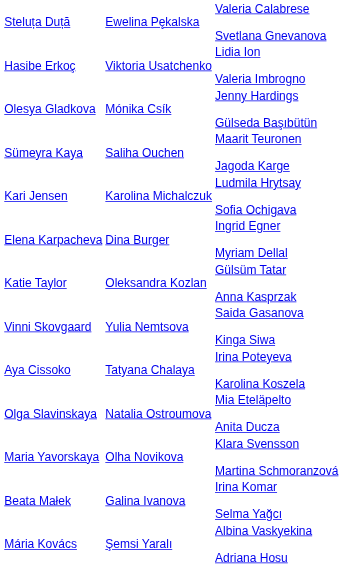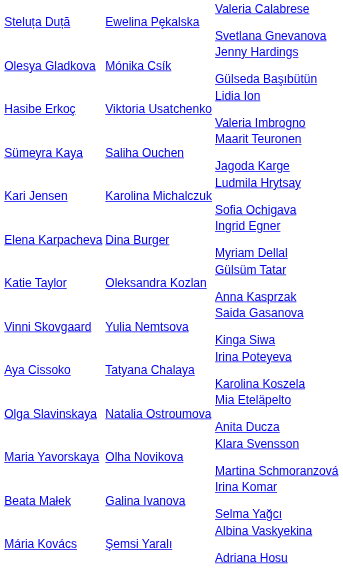 <table>
 <tr>
 <td align="center"><strong></strong></td>
 <td> <a href='#'>Steluța Duță</a></td>
 <td> <a href='#'>Ewelina Pękalska</a></td>
 <td> <a href='#'>Valeria Calabrese</a><br><br> <a href='#'>Svetlana Gnevanova</a></td>
 </tr>
 <tr>
 <td align="center"><strong></strong></td>
+<td> <a href='#'>Olesya Gladkova</a></td>
+<td> <a href='#'>Mónika Csík</a></td>
+<td> <a href='#'>Jenny Hardings</a><br><br> <a href='#'>Gülseda Başıbütün</a></td>
+</tr>
+<tr>
+<td align="center"><strong></strong></td>
 <td> <a href='#'>Hasibe Erkoç</a></td>
 <td> <a href='#'>Viktoria Usatchenko</a></td>
 <td> <a href='#'>Lidia Ion</a><br><br> <a href='#'>Valeria Imbrogno</a></td>
-</tr>
-<tr>
-<td align="center"><strong></strong></td>
-<td> <a href='#'>Olesya Gladkova</a></td>
-<td> <a href='#'>Mónika Csík</a></td>
-<td> <a href='#'>Jenny Hardings</a><br><br> <a href='#'>Gülseda Başıbütün</a></td>
 </tr>
 <tr>
 <td align="center"><strong></strong></td>
 <td> <a href='#'>Sümeyra Kaya</a></td>
 <td> <a href='#'>Saliha Ouchen</a></td>
 <td> <a href='#'>Maarit Teuronen</a><br><br> <a href='#'>Jagoda Karge</a></td>
 </tr>
 <tr>
 <td align="center"><strong></strong></td>
 <td> <a href='#'>Kari Jensen</a></td>
 <td> <a href='#'>Karolina Michalczuk</a></td>
 <td> <a href='#'>Ludmila Hrytsay</a><br><br> <a href='#'>Sofia Ochigava</a></td>
 </tr>
 <tr>
 <td align="center"><strong></strong></td>
 <td> <a href='#'>Elena Karpacheva</a></td>
 <td> <a href='#'>Dina Burger</a></td>
 <td> <a href='#'>Ingrid Egner</a><br><br> <a href='#'>Myriam Dellal</a></td>
 </tr>
 <tr>
 <td align="center"><strong></strong></td>
 <td> <a href='#'>Katie Taylor</a></td>
 <td> <a href='#'>Oleksandra Kozlan</a></td>
 <td> <a href='#'>Gülsüm Tatar</a><br><br> <a href='#'>Anna Kasprzak</a></td>
 </tr>
 <tr>
 <td align="center"><strong></strong></td>
 <td> <a href='#'>Vinni Skovgaard</a></td>
 <td> <a href='#'>Yulia Nemtsova</a></td>
 <td> <a href='#'>Saida Gasanova</a><br><br> <a href='#'>Kinga Siwa</a></td>
 </tr>
 <tr>
 <td align="center"><strong></strong></td>
 <td> <a href='#'>Aya Cissoko</a></td>
 <td> <a href='#'>Tatyana Chalaya</a></td>
 <td> <a href='#'>Irina Poteyeva</a><br><br> <a href='#'>Karolina Koszela</a></td>
 </tr>
 <tr>
 <td align="center"><strong></strong></td>
 <td> <a href='#'>Olga Slavinskaya</a></td>
 <td> <a href='#'>Natalia Ostroumova</a></td>
 <td> <a href='#'>Mia Eteläpelto</a><br><br> <a href='#'>Anita Ducza</a></td>
 </tr>
 <tr>
 <td align="center"><strong></strong></td>
 <td> <a href='#'>Maria Yavorskaya</a></td>
 <td> <a href='#'>Olha Novikova</a></td>
 <td> <a href='#'>Klara Svensson</a><br><br> <a href='#'>Martina Schmoranzová</a></td>
 </tr>
 <tr>
 <td align="center"><strong></strong></td>
 <td> <a href='#'>Beata Małek</a></td>
 <td> <a href='#'>Galina Ivanova</a></td>
 <td> <a href='#'>Irina Komar</a><br><br> <a href='#'>Selma Yağcı</a></td>
 </tr>
 <tr>
 <td align="center"><strong></strong></td>
 <td> <a href='#'>Mária Kovács</a></td>
 <td> <a href='#'>Şemsi Yaralı</a></td>
 <td> <a href='#'>Albina Vaskyekina</a><br><br> <a href='#'>Adriana Hosu</a></td>
 </tr>
 </table>
